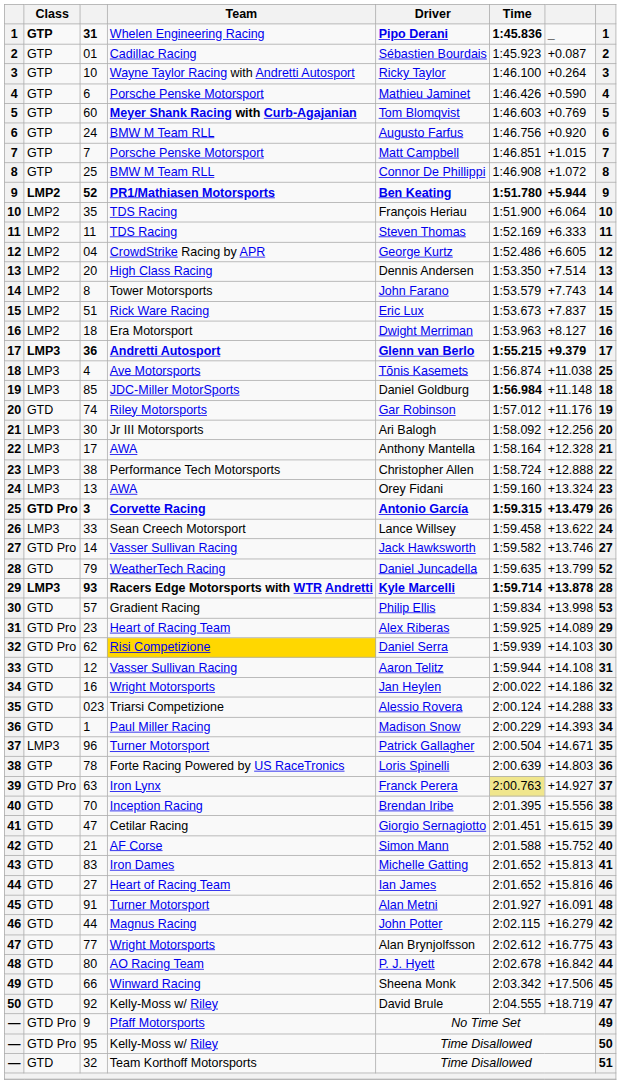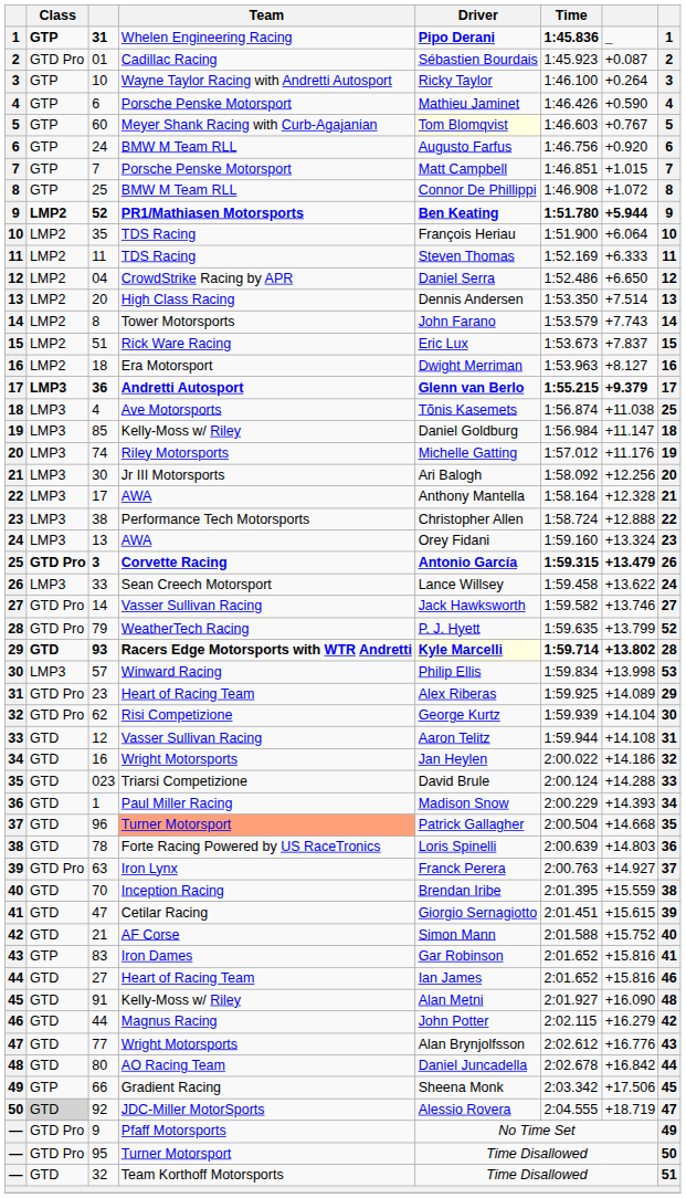 <table class="wikitable">
 <tr>
 <th scope="col"></th>
 <th scope="col">Class</th>
 <th scope="col"></th>
 <th scope="col">Team</th>
 <th scope="col">Driver</th>
 <th scope="col">Time</th>
 <th scope="col"></th>
 <th scope="col"></th>
 </tr>
 <tr>
 <th scope="row">1</th>
 <td><strong>GTP</strong></td>
 <td><strong>31</strong></td>
 <td> <a href='#'>Whelen Engineering Racing</a></td>
 <td> <strong><a href='#'>Pipo Derani</a></strong></td>
 <td><strong>1:45.836</strong></td>
 <td><strong>_</strong></td>
 <th><strong>1</strong></th>
 </tr>
 <tr>
 <th scope="row">2</th>
-<td>GTP</td>
+<td>GTD Pro</td>
 <td>01</td>
 <td> <a href='#'>Cadillac Racing</a></td>
 <td> <a href='#'>Sébastien Bourdais</a></td>
 <td>1:45.923</td>
 <td>+0.087</td>
 <th>2</th>
 </tr>
 <tr>
 <th scope="row">3</th>
 <td>GTP</td>
 <td>10</td>
 <td> <a href='#'>Wayne Taylor Racing</a> with <a href='#'>Andretti Autosport</a></td>
 <td> <a href='#'>Ricky Taylor</a></td>
 <td>1:46.100</td>
 <td>+0.264</td>
 <th>3</th>
 </tr>
 <tr>
 <th scope="row">4</th>
 <td>GTP</td>
 <td>6</td>
 <td> <a href='#'>Porsche Penske Motorsport</a></td>
 <td> <a href='#'>Mathieu Jaminet</a></td>
 <td>1:46.426</td>
 <td>+0.590</td>
 <th>4</th>
 </tr>
 <tr>
 <th scope="row">5</th>
 <td>GTP</td>
 <td>60</td>
-<td><strong> <a href='#'>Meyer Shank Racing</a> with <a href='#'>Curb-Agajanian</a></strong></td>
-<td> <a href='#'>Tom Blomqvist</a></td>
+<td> <a href='#'>Meyer Shank Racing</a> with <a href='#'>Curb-Agajanian</a></td>
+<td style="background: lightyellow;"> <a href='#'>Tom Blomqvist</a></td>
 <td>1:46.603</td>
-<td>+0.769</td>
+<td>+0.767</td>
 <th>5</th>
 </tr>
 <tr>
 <th scope="row">6</th>
 <td>GTP</td>
 <td>24</td>
 <td> <a href='#'>BMW M Team RLL</a></td>
 <td> <a href='#'>Augusto Farfus</a></td>
 <td>1:46.756</td>
 <td>+0.920</td>
 <th>6</th>
 </tr>
 <tr>
 <th scope="row">7</th>
 <td>GTP</td>
 <td>7</td>
 <td> <a href='#'>Porsche Penske Motorsport</a></td>
 <td> <a href='#'>Matt Campbell</a></td>
 <td>1:46.851</td>
 <td>+1.015</td>
 <th>7</th>
 </tr>
 <tr>
 <th scope="row">8</th>
 <td>GTP</td>
 <td>25</td>
 <td> <a href='#'>BMW M Team RLL</a></td>
 <td> <a href='#'>Connor De Phillippi</a></td>
 <td>1:46.908</td>
 <td>+1.072</td>
 <th>8</th>
 </tr>
 <tr>
 <th scope="row">9</th>
 <td><strong>LMP2</strong></td>
 <td><strong>52</strong></td>
 <td><strong> <a href='#'>PR1/Mathiasen Motorsports</a></strong></td>
 <td> <strong><a href='#'>Ben Keating</a></strong></td>
 <td><strong>1:51.780</strong></td>
 <td><strong>+5.944</strong></td>
 <th><strong>9</strong></th>
 </tr>
 <tr>
 <th scope="row">10</th>
 <td>LMP2</td>
 <td>35</td>
 <td> <a href='#'>TDS Racing</a></td>
 <td> François Heriau</td>
 <td>1:51.900</td>
 <td>+6.064</td>
 <th>10</th>
 </tr>
 <tr>
 <th scope="row">11</th>
 <td>LMP2</td>
 <td>11</td>
 <td> <a href='#'>TDS Racing</a></td>
 <td> <a href='#'>Steven Thomas</a></td>
 <td>1:52.169</td>
 <td>+6.333</td>
 <th>11</th>
 </tr>
 <tr>
 <th scope="row">12</th>
 <td>LMP2</td>
 <td>04</td>
 <td> <a href='#'>CrowdStrike</a> Racing by <a href='#'>APR</a></td>
-<td> <a href='#'>George Kurtz</a></td>
+<td> <a href='#'>Daniel Serra</a></td>
 <td>1:52.486</td>
-<td>+6.605</td>
+<td>+6.650</td>
 <th>12</th>
 </tr>
 <tr>
 <th scope="row">13</th>
 <td>LMP2</td>
 <td>20</td>
 <td> <a href='#'>High Class Racing</a></td>
 <td> Dennis Andersen</td>
 <td>1:53.350</td>
 <td>+7.514</td>
 <th>13</th>
 </tr>
 <tr>
 <th scope="row">14</th>
 <td>LMP2</td>
 <td>8</td>
 <td> Tower Motorsports</td>
 <td> <a href='#'>John Farano</a></td>
 <td>1:53.579</td>
 <td>+7.743</td>
 <th>14</th>
 </tr>
 <tr>
 <th scope="row">15</th>
 <td>LMP2</td>
 <td>51</td>
 <td> <a href='#'>Rick Ware Racing</a></td>
 <td> <a href='#'>Eric Lux</a></td>
 <td>1:53.673</td>
 <td>+7.837</td>
 <th>15</th>
 </tr>
 <tr>
 <th scope="row">16</th>
 <td>LMP2</td>
 <td>18</td>
 <td> Era Motorsport</td>
 <td> <a href='#'>Dwight Merriman</a></td>
 <td>1:53.963</td>
 <td>+8.127</td>
 <th>16</th>
 </tr>
 <tr>
 <th scope="row">17</th>
 <td><strong>LMP3</strong></td>
 <td><strong>36</strong></td>
 <td><strong> <a href='#'>Andretti Autosport</a></strong></td>
 <td> <strong><a href='#'>Glenn van Berlo</a></strong></td>
 <td><strong>1:55.215</strong></td>
 <td><strong>+9.379</strong></td>
 <th><strong>17</strong></th>
 </tr>
 <tr>
 <th scope="row">18</th>
 <td>LMP3</td>
 <td>4</td>
 <td> <a href='#'>Ave Motorsports</a></td>
 <td> <a href='#'>Tõnis Kasemets</a></td>
 <td>1:56.874</td>
 <td>+11.038</td>
 <th>25</th>
 </tr>
 <tr>
 <th scope="row">19</th>
 <td>LMP3</td>
 <td>85</td>
-<td> <a href='#'>JDC-Miller MotorSports</a></td>
+<td> Kelly-Moss w/ <a href='#'>Riley</a></td>
 <td> Daniel Goldburg</td>
-<td><strong>1:56.984</strong></td>
-<td>+11.148</td>
+<td>1:56.984</td>
+<td>+11.147</td>
 <th>18</th>
 </tr>
 <tr>
 <th scope="row">20</th>
-<td>GTD</td>
+<td>LMP3</td>
 <td>74</td>
 <td> <a href='#'>Riley Motorsports</a></td>
-<td> <a href='#'>Gar Robinson</a></td>
+<td> <a href='#'>Michelle Gatting</a></td>
 <td>1:57.012</td>
 <td>+11.176</td>
 <th>19</th>
 </tr>
 <tr>
 <th scope="row">21</th>
 <td>LMP3</td>
 <td>30</td>
 <td> Jr III Motorsports</td>
 <td> Ari Balogh</td>
 <td>1:58.092</td>
 <td>+12.256</td>
 <th>20</th>
 </tr>
 <tr>
 <th scope="row">22</th>
 <td>LMP3</td>
 <td>17</td>
 <td> <a href='#'>AWA</a></td>
 <td> Anthony Mantella</td>
 <td>1:58.164</td>
 <td>+12.328</td>
 <th>21</th>
 </tr>
 <tr>
 <th scope="row">23</th>
 <td>LMP3</td>
 <td>38</td>
 <td> Performance Tech Motorsports</td>
 <td> Christopher Allen</td>
 <td>1:58.724</td>
 <td>+12.888</td>
 <th>22</th>
 </tr>
 <tr>
 <th scope="row">24</th>
 <td>LMP3</td>
 <td>13</td>
 <td> <a href='#'>AWA</a></td>
 <td> Orey Fidani</td>
 <td>1:59.160</td>
 <td>+13.324</td>
 <th>23</th>
 </tr>
 <tr>
 <th scope="row">25</th>
 <td><strong>GTD Pro</strong></td>
 <td><strong>3</strong></td>
 <td><strong> <a href='#'>Corvette Racing</a></strong></td>
 <td> <strong><a href='#'>Antonio García</a></strong></td>
 <td><strong>1:59.315</strong></td>
 <td><strong>+13.479</strong></td>
 <th><strong>26</strong></th>
 </tr>
 <tr>
 <th scope="row">26</th>
 <td>LMP3</td>
 <td>33</td>
 <td> Sean Creech Motorsport</td>
 <td> Lance Willsey</td>
 <td>1:59.458</td>
 <td>+13.622</td>
 <th>24</th>
 </tr>
 <tr>
 <th scope="row">27</th>
 <td>GTD Pro</td>
 <td>14</td>
 <td> <a href='#'>Vasser Sullivan Racing</a></td>
 <td> <a href='#'>Jack Hawksworth</a></td>
 <td>1:59.582</td>
 <td>+13.746</td>
 <th>27</th>
 </tr>
 <tr>
 <th scope="row">28</th>
-<td>GTD</td>
+<td>GTD Pro</td>
 <td>79</td>
 <td> <a href='#'>WeatherTech Racing</a></td>
-<td> <a href='#'>Daniel Juncadella</a></td>
+<td> <a href='#'>P. J. Hyett</a></td>
 <td>1:59.635</td>
 <td>+13.799</td>
 <th>52</th>
 </tr>
 <tr>
 <th scope="row">29</th>
-<td><strong>LMP3</strong></td>
+<td><strong>GTD</strong></td>
 <td><strong>93</strong></td>
 <td><strong> Racers Edge Motorsports with <a href='#'>WTR</a> <a href='#'>Andretti</a></strong></td>
-<td> <strong><a href='#'>Kyle Marcelli</a></strong></td>
+<td style="background: lightyellow;"> <strong><a href='#'>Kyle Marcelli</a></strong></td>
 <td><strong>1:59.714</strong></td>
-<td><strong>+13.878</strong></td>
+<td><strong>+13.802</strong></td>
 <th><strong>28</strong></th>
 </tr>
 <tr>
 <th scope="row">30</th>
-<td>GTD</td>
+<td>LMP3</td>
 <td>57</td>
-<td> Gradient Racing</td>
+<td> <a href='#'>Winward Racing</a></td>
 <td> <a href='#'>Philip Ellis</a></td>
 <td>1:59.834</td>
 <td>+13.998</td>
 <th>53</th>
 </tr>
 <tr>
 <th scope="row">31</th>
 <td>GTD Pro</td>
 <td>23</td>
 <td> <a href='#'>Heart of Racing Team</a></td>
 <td> <a href='#'>Alex Riberas</a></td>
 <td>1:59.925</td>
 <td>+14.089</td>
 <th>29</th>
 </tr>
 <tr>
 <th scope="row">32</th>
 <td>GTD Pro</td>
 <td>62</td>
-<td style="background: gold;"> <a href='#'>Risi Competizione</a></td>
-<td> <a href='#'>Daniel Serra</a></td>
+<td> <a href='#'>Risi Competizione</a></td>
+<td> <a href='#'>George Kurtz</a></td>
 <td>1:59.939</td>
-<td>+14.103</td>
+<td>+14.104</td>
 <th>30</th>
 </tr>
 <tr>
 <th scope="row">33</th>
 <td>GTD</td>
 <td>12</td>
 <td> <a href='#'>Vasser Sullivan Racing</a></td>
 <td> <a href='#'>Aaron Telitz</a></td>
 <td>1:59.944</td>
 <td>+14.108</td>
 <th>31</th>
 </tr>
 <tr>
 <th scope="row">34</th>
 <td>GTD</td>
 <td>16</td>
 <td> <a href='#'>Wright Motorsports</a></td>
 <td> <a href='#'>Jan Heylen</a></td>
 <td>2:00.022</td>
 <td>+14.186</td>
 <th>32</th>
 </tr>
 <tr>
 <th scope="row">35</th>
 <td>GTD</td>
 <td>023</td>
 <td> Triarsi Competizione</td>
-<td> <a href='#'>Alessio Rovera</a></td>
+<td> David Brule</td>
 <td>2:00.124</td>
 <td>+14.288</td>
 <th>33</th>
 </tr>
 <tr>
 <th scope="row">36</th>
 <td>GTD</td>
 <td>1</td>
 <td> <a href='#'>Paul Miller Racing</a></td>
 <td> <a href='#'>Madison Snow</a></td>
 <td>2:00.229</td>
 <td>+14.393</td>
 <th>34</th>
 </tr>
 <tr>
 <th scope="row">37</th>
-<td>LMP3</td>
+<td>GTD</td>
 <td>96</td>
-<td> <a href='#'>Turner Motorsport</a></td>
+<td style="background: lightsalmon;"> <a href='#'>Turner Motorsport</a></td>
 <td> <a href='#'>Patrick Gallagher</a></td>
 <td>2:00.504</td>
-<td>+14.671</td>
+<td>+14.668</td>
 <th>35</th>
 </tr>
 <tr>
 <th scope="row">38</th>
-<td>GTP</td>
+<td>GTD</td>
 <td>78</td>
 <td> Forte Racing Powered by <a href='#'>US RaceTronics</a></td>
 <td> <a href='#'>Loris Spinelli</a></td>
 <td>2:00.639</td>
 <td>+14.803</td>
 <th>36</th>
 </tr>
 <tr>
 <th scope="row">39</th>
 <td>GTD Pro</td>
 <td>63</td>
 <td> <a href='#'>Iron Lynx</a></td>
 <td> <a href='#'>Franck Perera</a></td>
-<td style="background: khaki;">2:00.763</td>
+<td>2:00.763</td>
 <td>+14.927</td>
 <th>37</th>
 </tr>
 <tr>
 <th scope="row">40</th>
 <td>GTD</td>
 <td>70</td>
 <td> <a href='#'>Inception Racing</a></td>
 <td> <a href='#'>Brendan Iribe</a></td>
 <td>2:01.395</td>
-<td>+15.556</td>
+<td>+15.559</td>
 <th>38</th>
 </tr>
 <tr>
 <th scope="row">41</th>
 <td>GTD</td>
 <td>47</td>
 <td> Cetilar Racing</td>
 <td> <a href='#'>Giorgio Sernagiotto</a></td>
 <td>2:01.451</td>
 <td>+15.615</td>
 <th>39</th>
 </tr>
 <tr>
 <th scope="row">42</th>
 <td>GTD</td>
 <td>21</td>
 <td> <a href='#'>AF Corse</a></td>
 <td> <a href='#'>Simon Mann</a></td>
 <td>2:01.588</td>
 <td>+15.752</td>
 <th>40</th>
 </tr>
 <tr>
 <th scope="row">43</th>
-<td>GTD</td>
+<td>GTP</td>
 <td>83</td>
 <td> <a href='#'>Iron Dames</a></td>
-<td> <a href='#'>Michelle Gatting</a></td>
+<td> <a href='#'>Gar Robinson</a></td>
 <td>2:01.652</td>
-<td>+15.813</td>
+<td>+15.816</td>
 <th>41</th>
 </tr>
 <tr>
 <th scope="row">44</th>
 <td>GTD</td>
 <td>27</td>
 <td> <a href='#'>Heart of Racing Team</a></td>
 <td> <a href='#'>Ian James</a></td>
 <td>2:01.652</td>
 <td>+15.816</td>
 <th>46</th>
 </tr>
 <tr>
 <th scope="row">45</th>
 <td>GTD</td>
 <td>91</td>
-<td> <a href='#'>Turner Motorsport</a></td>
+<td> Kelly-Moss w/ <a href='#'>Riley</a></td>
 <td> <a href='#'>Alan Metni</a></td>
 <td>2:01.927</td>
-<td>+16.091</td>
+<td>+16.090</td>
 <th>48</th>
 </tr>
 <tr>
 <th scope="row">46</th>
 <td>GTD</td>
 <td>44</td>
 <td> <a href='#'>Magnus Racing</a></td>
 <td> <a href='#'>John Potter</a></td>
 <td>2:02.115</td>
 <td>+16.279</td>
 <th>42</th>
 </tr>
 <tr>
 <th scope="row">47</th>
 <td>GTD</td>
 <td>77</td>
 <td> <a href='#'>Wright Motorsports</a></td>
 <td> Alan Brynjolfsson</td>
 <td>2:02.612</td>
-<td>+16.775</td>
+<td>+16.776</td>
 <th>43</th>
 </tr>
 <tr>
 <th scope="row">48</th>
 <td>GTD</td>
 <td>80</td>
 <td> <a href='#'>AO Racing Team</a></td>
-<td> <a href='#'>P. J. Hyett</a></td>
+<td> <a href='#'>Daniel Juncadella</a></td>
 <td>2:02.678</td>
 <td>+16.842</td>
 <th>44</th>
 </tr>
 <tr>
 <th scope="row">49</th>
-<td>GTD</td>
+<td>GTP</td>
 <td>66</td>
-<td> <a href='#'>Winward Racing</a></td>
+<td> Gradient Racing</td>
 <td> Sheena Monk</td>
 <td>2:03.342</td>
 <td>+17.506</td>
 <th>45</th>
 </tr>
 <tr>
 <th scope="row">50</th>
-<td>GTD</td>
+<td style="background: lightgrey;">GTD</td>
 <td>92</td>
-<td> Kelly-Moss w/ <a href='#'>Riley</a></td>
-<td> David Brule</td>
+<td> <a href='#'>JDC-Miller MotorSports</a></td>
+<td> <a href='#'>Alessio Rovera</a></td>
 <td>2:04.555</td>
 <td>+18.719</td>
 <th>47</th>
 </tr>
 <tr>
 <th scope="row">—</th>
 <td>GTD Pro</td>
 <td>9</td>
 <td> <a href='#'>Pfaff Motorsports</a></td>
 <td colspan=3 align=center><em>No Time Set</em></td>
 <th>49</th>
 </tr>
 <tr>
 <th scope="row">—</th>
 <td>GTD Pro</td>
 <td>95</td>
-<td> Kelly-Moss w/ <a href='#'>Riley</a></td>
+<td> <a href='#'>Turner Motorsport</a></td>
 <td colspan=3 align=center><em>Time Disallowed</em></td>
 <th>50</th>
 </tr>
 <tr>
 <th scope="row">—</th>
 <td>GTD</td>
 <td>32</td>
 <td> Team Korthoff Motorsports</td>
 <td colspan=3 align=center><em>Time Disallowed</em></td>
 <th>51</th>
 </tr>
 <tr>
 <th colspan=8> </th>
 </tr>
 <tr>
 </tr>
 </table>
